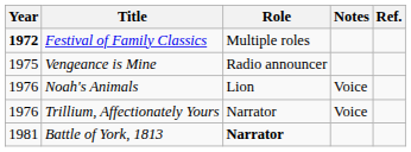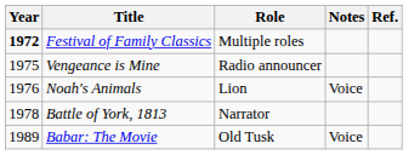 <table class="wikitable sortable">
 <tr>
 <th>Year</th>
 <th>Title</th>
 <th>Role</th>
 <th class="unsortable">Notes</th>
 <th class="unsortable">Ref.</th>
 </tr>
 <tr>
 <td><strong>1972</strong></td>
 <td><em><a href='#'>Festival of Family Classics</a></em></td>
 <td>Multiple roles</td>
 <td></td>
 <td></td>
 </tr>
 <tr>
 <td>1975</td>
 <td><em>Vengeance is Mine</em></td>
 <td>Radio announcer</td>
 <td></td>
 <td></td>
 </tr>
 <tr>
 <td>1976</td>
 <td><em>Noah's Animals</em></td>
 <td>Lion</td>
 <td>Voice</td>
 <td></td>
 </tr>
 <tr>
-<td>1976</td>
-<td><em>Trillium, Affectionately Yours</em></td>
+<td>1978</td>
+<td><em>Battle of York, 1813</em></td>
 <td>Narrator</td>
+<td></td>
+<td></td>
+</tr>
+<tr>
+<td>1989</td>
+<td><em><a href='#'>Babar: The Movie</a></em></td>
+<td>Old Tusk</td>
 <td>Voice</td>
 <td></td>
 </tr>
-<tr>
-<td>1981</td>
-<td><em>Battle of York, 1813</em></td>
-<td><strong>Narrator</strong></td>
-<td></td>
-<td></td>
-</tr>
 </table>
